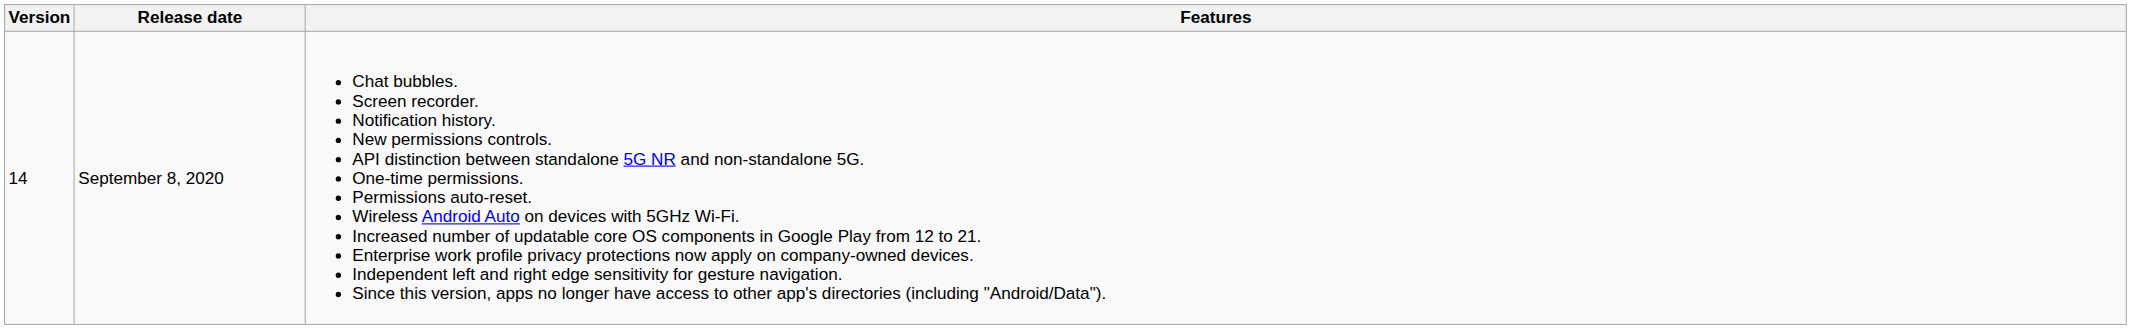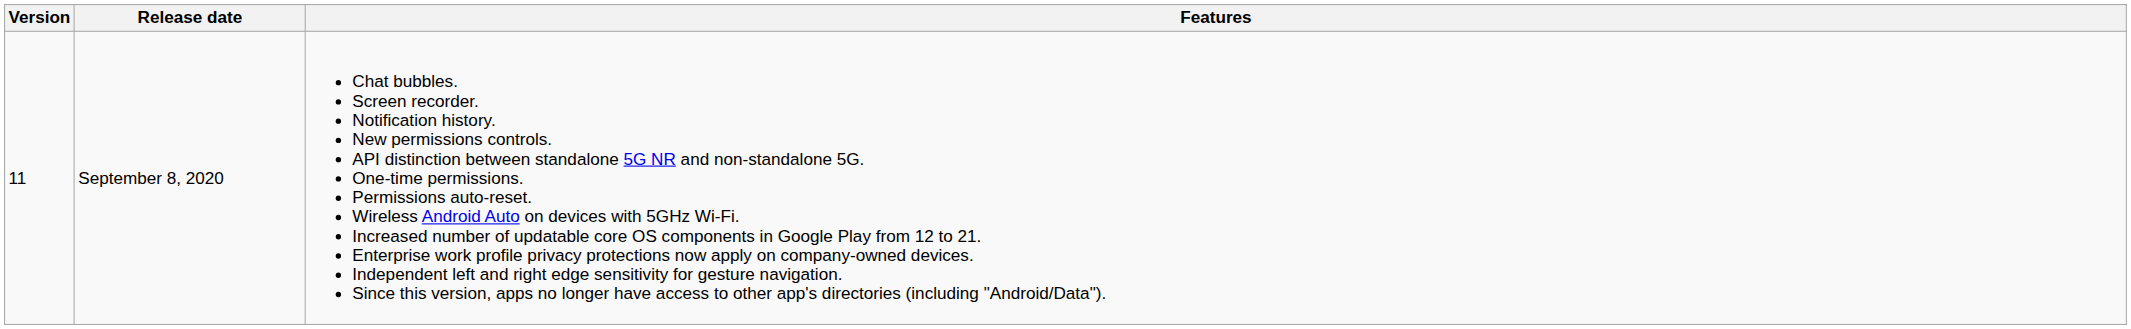 <table class="wikitable" style="width:100%;">
 <tr>
 <th style="width:2%;">Version</th>
 <th style="width:11%;">Release date</th>
 <th style="width:87%;">Features</th>
 </tr>
 <tr>
-<td>14</td>
+<td>11</td>
 <td>September 8, 2020</td>
 <td><br><ul><li>Chat bubbles.</li><li>Screen recorder.</li><li>Notification history.</li><li>New permissions controls.</li><li>API distinction between standalone <a href='#'>5G NR</a> and non-standalone 5G.</li><li>One-time permissions.</li><li>Permissions auto-reset.</li><li>Wireless <a href='#'>Android Auto</a> on devices with 5GHz Wi-Fi.</li><li>Increased number of updatable core OS components in Google Play from 12 to 21.</li><li>Enterprise work profile privacy protections now apply on company-owned devices.</li><li>Independent left and right edge sensitivity for gesture navigation.</li><li>Since this version, apps no longer have access to other app's directories (including "Android/Data").</li></ul></td>
 </tr>
 </table>
